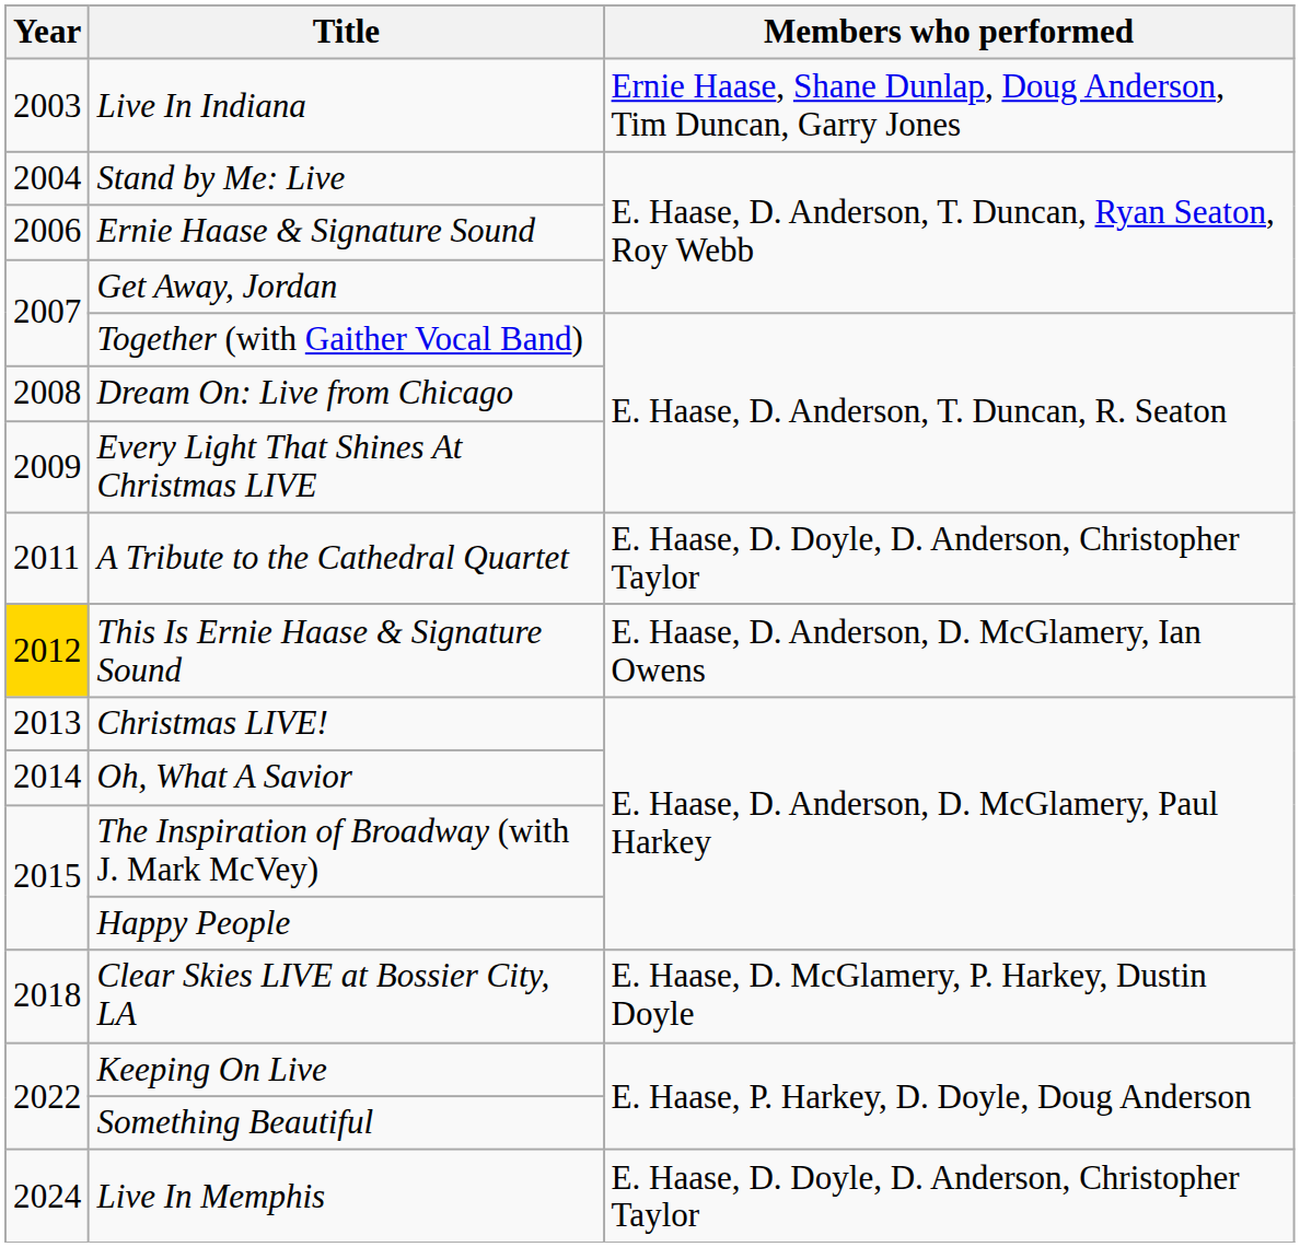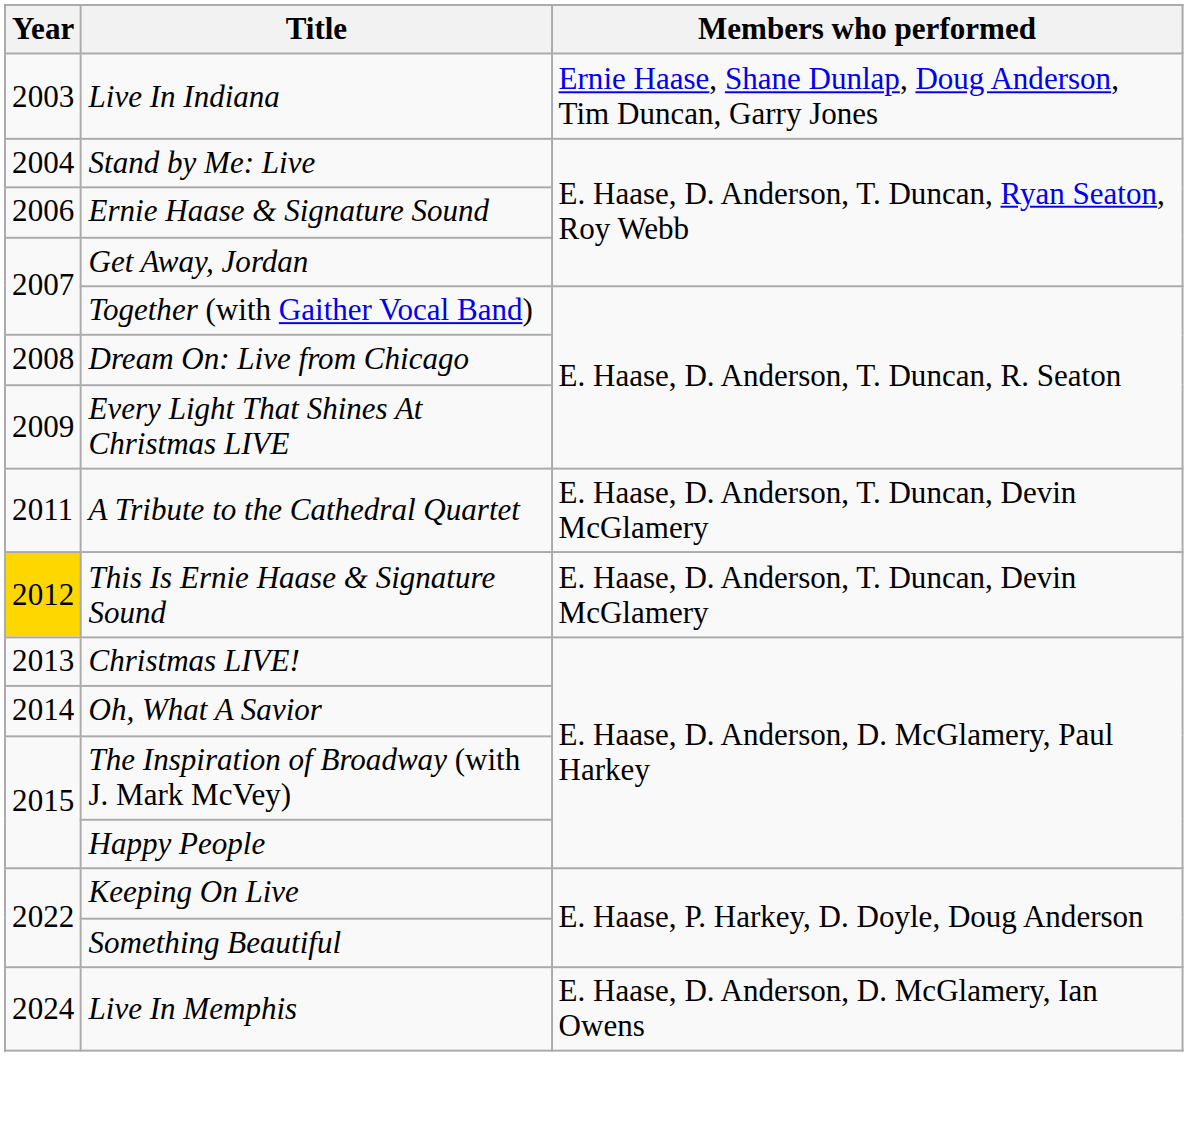 <table class="wikitable">
 <tr>
 <th>Year</th>
 <th>Title</th>
 <th>Members who performed</th>
 </tr>
 <tr>
 <td>2003</td>
 <td><em>Live In Indiana</em></td>
 <td><a href='#'>Ernie Haase</a>, <a href='#'>Shane Dunlap</a>, <a href='#'>Doug Anderson</a>, Tim Duncan, Garry Jones</td>
 </tr>
 <tr>
 <td>2004</td>
 <td><em>Stand by Me: Live</em></td>
 <td rowspan=3>E. Haase, D. Anderson, T. Duncan, <a href='#'>Ryan Seaton</a>, Roy Webb</td>
 </tr>
 <tr>
 <td>2006</td>
 <td><em>Ernie Haase & Signature Sound</em></td>
 </tr>
 <tr>
 <td rowspan=2>2007</td>
 <td><em>Get Away, Jordan</em></td>
 </tr>
 <tr>
 <td><em>Together</em> (with <a href='#'>Gaither Vocal Band</a>)</td>
 <td rowspan=3>E. Haase, D. Anderson, T. Duncan, R. Seaton</td>
 </tr>
 <tr>
 <td>2008</td>
 <td><em>Dream On: Live from Chicago</em></td>
 </tr>
 <tr>
 <td>2009</td>
 <td><em>Every Light That Shines At Christmas LIVE</em></td>
 </tr>
 <tr>
 <td>2011</td>
 <td><em>A Tribute to the Cathedral Quartet</em></td>
-<td>E. Haase, D. Doyle, D. Anderson, Christopher Taylor</td>
+<td>E. Haase, D. Anderson, T. Duncan, Devin McGlamery</td>
 </tr>
 <tr>
 <td style="background: gold;">2012</td>
 <td><em>This Is Ernie Haase & Signature Sound</em></td>
-<td>E. Haase, D. Anderson, D. McGlamery, Ian Owens</td>
+<td>E. Haase, D. Anderson, T. Duncan, Devin McGlamery</td>
 </tr>
 <tr>
 <td>2013</td>
 <td><em>Christmas LIVE!</em></td>
 <td rowspan=4>E. Haase, D. Anderson, D. McGlamery, Paul Harkey</td>
 </tr>
 <tr>
 <td>2014</td>
 <td><em>Oh, What A Savior</em></td>
 </tr>
 <tr>
 <td rowspan=2>2015</td>
 <td><em>The Inspiration of Broadway</em> (with J. Mark McVey)</td>
 </tr>
 <tr>
 <td><em>Happy People</em></td>
 </tr>
 <tr>
-<td>2018</td>
-<td><em>Clear Skies LIVE at Bossier City, LA</em></td>
-<td>E. Haase, D. McGlamery, P. Harkey, Dustin Doyle</td>
-</tr>
-<tr>
 <td rowspan=2>2022</td>
 <td><em>Keeping On Live</em></td>
 <td rowspan=2>E. Haase, P. Harkey, D. Doyle, Doug Anderson</td>
 </tr>
 <tr>
 <td><em>Something Beautiful</em></td>
 </tr>
 <tr>
 <td>2024</td>
 <td><em>Live In Memphis</em></td>
-<td>E. Haase, D. Doyle, D. Anderson, Christopher Taylor</td>
+<td>E. Haase, D. Anderson, D. McGlamery, Ian Owens</td>
 </tr>
 </table>
